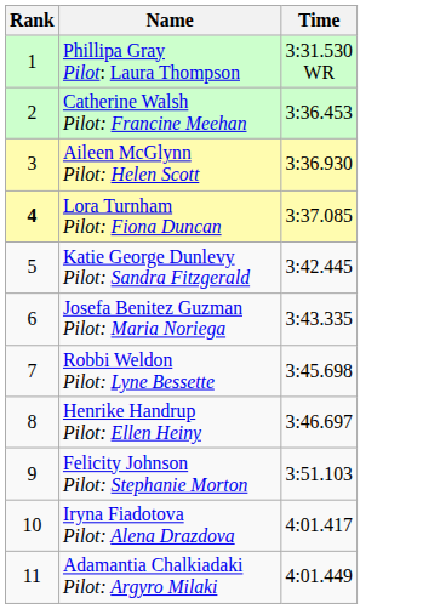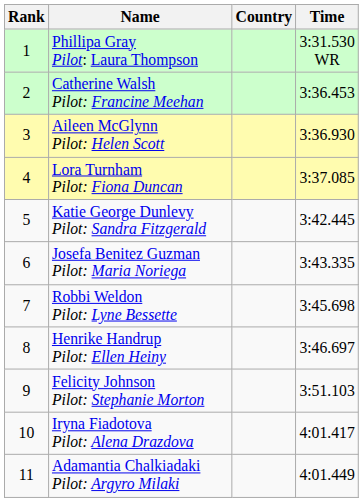 <table class="wikitable sortable">
 <tr>
 <th width=20>Rank</th>
 <th width=180>Name</th>
+<th>Country</th>
 <th>Time</th>
 </tr>
 <tr bgcolor="ccffcc">
 <td align="center">1</td>
 <td><a href='#'>Phillipa Gray</a><br><a href='#'><em>Pilot</em></a>: <a href='#'>Laura Thompson</a></td>
+<td></td>
 <td align="center">3:31.530<br>WR</td>
 </tr>
 <tr bgcolor="ccffcc">
 <td align="center">2</td>
 <td><a href='#'>Catherine Walsh</a><br><em>Pilot: <a href='#'>Francine Meehan</a></em></td>
+<td></td>
 <td align="center">3:36.453</td>
 </tr>
 <tr bgcolor="fffcaf">
 <td align="center">3</td>
 <td><a href='#'>Aileen McGlynn</a><br><em>Pilot: <a href='#'>Helen Scott</a></em></td>
+<td></td>
 <td align="center">3:36.930</td>
 </tr>
 <tr bgcolor="fffcaf">
-<td align="center"><strong>4</strong></td>
+<td align="center">4</td>
 <td><a href='#'>Lora Turnham</a><br><em>Pilot: <a href='#'>Fiona Duncan</a></em></td>
+<td></td>
 <td align="center">3:37.085</td>
 </tr>
 <tr>
 <td align="center">5</td>
 <td><a href='#'>Katie George Dunlevy</a><br><em>Pilot: <a href='#'>Sandra Fitzgerald</a></em></td>
+<td></td>
 <td align="center">3:42.445</td>
 </tr>
 <tr>
 <td align="center">6</td>
 <td><a href='#'>Josefa Benitez Guzman</a><br><em>Pilot: <a href='#'>Maria Noriega</a></em></td>
+<td></td>
 <td align="center">3:43.335</td>
 </tr>
 <tr>
 <td align="center">7</td>
 <td><a href='#'>Robbi Weldon</a><br><em>Pilot: <a href='#'>Lyne Bessette</a></em></td>
+<td></td>
 <td align="center">3:45.698</td>
 </tr>
 <tr>
 <td align="center">8</td>
 <td><a href='#'>Henrike Handrup</a><br><em>Pilot: <a href='#'>Ellen Heiny</a></em></td>
+<td></td>
 <td align="center">3:46.697</td>
 </tr>
 <tr>
 <td align="center">9</td>
 <td><a href='#'>Felicity Johnson</a><br><em>Pilot: <a href='#'>Stephanie Morton</a></em></td>
+<td></td>
 <td align="center">3:51.103</td>
 </tr>
 <tr>
 <td align="center">10</td>
 <td><a href='#'>Iryna Fiadotova</a><br><em>Pilot: <a href='#'>Alena Drazdova</a></em></td>
+<td></td>
 <td align="center">4:01.417</td>
 </tr>
 <tr>
 <td align="center">11</td>
 <td><a href='#'>Adamantia Chalkiadaki</a><br><em>Pilot: <a href='#'>Argyro Milaki</a></em></td>
+<td></td>
 <td align="center">4:01.449</td>
 </tr>
 </table>
